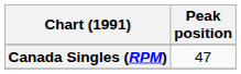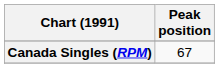 <table class="wikitable sortable plainrowheaders" style="text-align:center">
 <tr>
 <th>Chart (1991)</th>
 <th>Peak<br>position</th>
 </tr>
 <tr>
 </tr>
 <tr>
 <th scope="row">Canada Singles (<em><a href='#'>RPM</a></em>)</th>
-<td>47</td>
+<td>67</td>
 </tr>
 <tr>
 </tr>
 <tr>
 </tr>
 <tr>
 </tr>
 </table>
